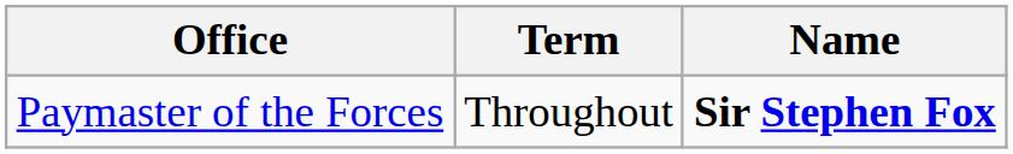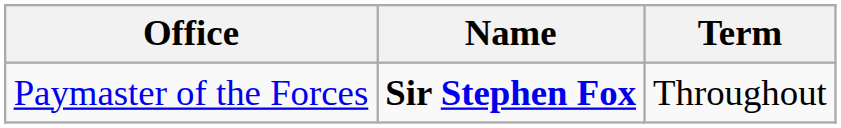 <table class="wikitable"|>
 <tr>
 <th align="left">Office</th>
+<th align="left">Name</th>
 <th align="left">Term</th>
-<th align="left">Name</th>
 </tr>
 <tr>
 <td><a href='#'>Paymaster of the Forces</a></td>
+<td><strong>Sir <a href='#'>Stephen Fox</a></strong></td>
 <td>Throughout</td>
-<td><strong>Sir <a href='#'>Stephen Fox</a></strong></td>
 </tr>
 </table>
